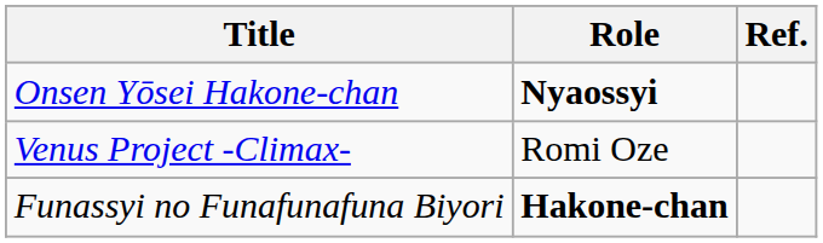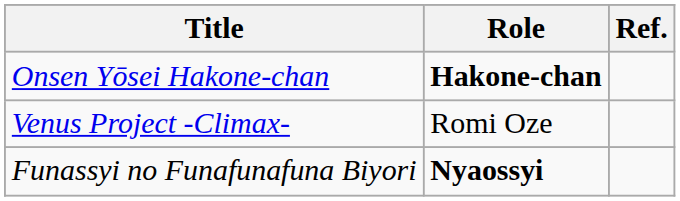 <table class="wikitable">
 <tr>
 <th>Title</th>
 <th>Role</th>
 <th>Ref.</th>
 </tr>
 <tr>
 <td><em><a href='#'>Onsen Yōsei Hakone-chan</a></em></td>
-<td><strong>Nyaossyi</strong></td>
+<td><strong>Hakone-chan</strong></td>
 <td></td>
 </tr>
 <tr>
 <td><em><a href='#'>Venus Project -Climax-</a></em></td>
 <td>Romi Oze</td>
 <td></td>
 </tr>
 <tr>
 <td><em>Funassyi no Funafunafuna Biyori</em></td>
-<td><strong>Hakone-chan</strong></td>
+<td><strong>Nyaossyi</strong></td>
 <td></td>
 </tr>
 </table>
